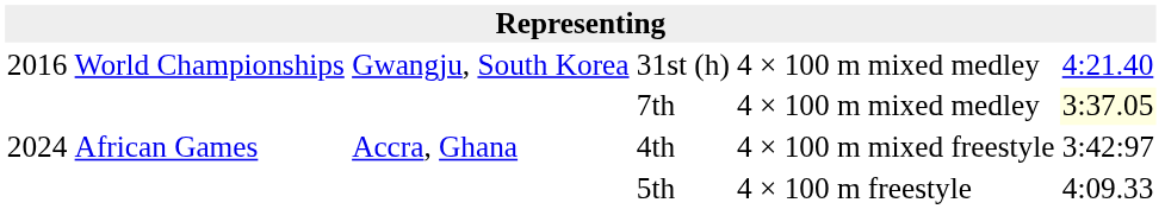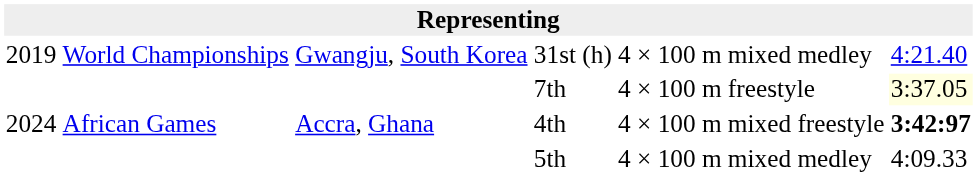 <table>
 <tr>
 <th bgcolor="#eeeeee" colspan="6">Representing </th>
 </tr>
 <tr>
-<td>2016</td>
+<td>2019</td>
 <td><a href='#'>World Championships</a></td>
 <td align=left> <a href='#'>Gwangju</a>, <a href='#'>South Korea</a></td>
 <td>31st (h)</td>
 <td>4 × 100 m mixed medley</td>
 <td><a href='#'>4:21.40</a></td>
 </tr>
 <tr>
 <td rowspan=3>2024</td>
 <td rowspan=3><a href='#'>African Games</a></td>
 <td rowspan=3 align=left> <a href='#'>Accra</a>, <a href='#'>Ghana</a></td>
 <td>7th</td>
-<td>4 × 100 m mixed medley</td>
+<td>4 × 100 m freestyle</td>
 <td style="background: lightyellow;">3:37.05</td>
 </tr>
 <tr>
 <td>4th</td>
 <td>4 × 100 m mixed freestyle</td>
-<td>3:42:97</td>
+<td><strong>3:42:97</strong></td>
 </tr>
 <tr>
 <td>5th</td>
-<td>4 × 100 m freestyle</td>
+<td>4 × 100 m mixed medley</td>
 <td>4:09.33</td>
 </tr>
 </table>
